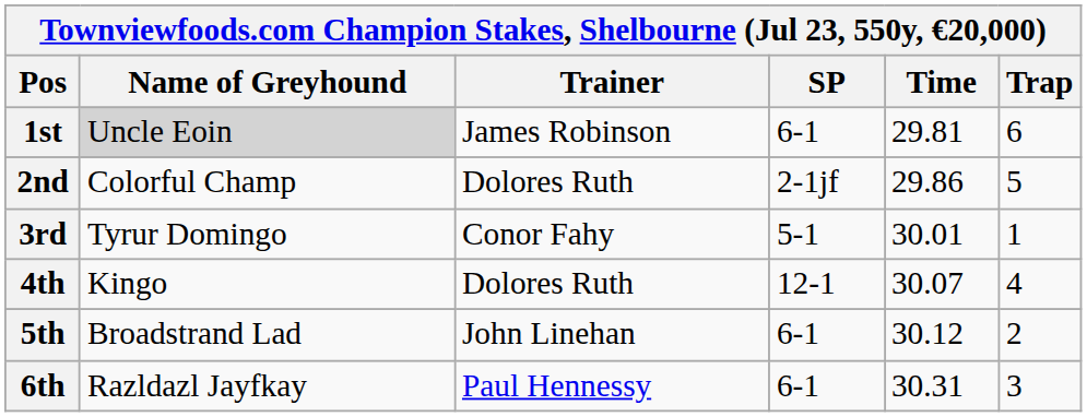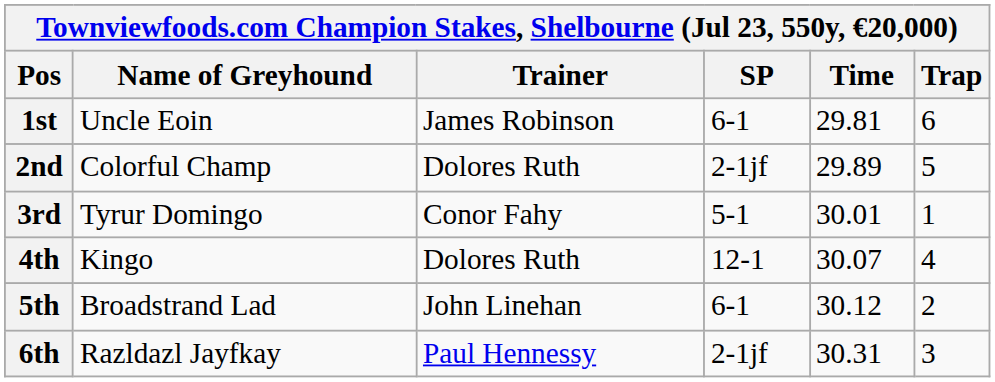 <table class="wikitable">
 <tr>
 <th colspan="6"><a href='#'>Townviewfoods.com Champion Stakes</a>, <a href='#'>Shelbourne</a> (Jul 23, 550y, €20,000)</th>
 </tr>
 <tr>
 <th width=30>Pos</th>
 <th width=180>Name of Greyhound</th>
 <th width=150>Trainer</th>
 <th width=50>SP</th>
 <th width=50>Time</th>
 <th width=30>Trap</th>
 </tr>
 <tr>
 <th>1st</th>
-<td style="background: lightgrey;">Uncle Eoin</td>
+<td>Uncle Eoin</td>
 <td>James Robinson</td>
 <td>6-1</td>
 <td>29.81</td>
 <td>6</td>
 </tr>
 <tr>
 <th>2nd</th>
 <td>Colorful Champ</td>
 <td>Dolores Ruth</td>
 <td>2-1jf</td>
-<td>29.86</td>
+<td>29.89</td>
 <td>5</td>
 </tr>
 <tr>
 <th>3rd</th>
 <td>Tyrur Domingo</td>
 <td>Conor Fahy</td>
 <td>5-1</td>
 <td>30.01</td>
 <td>1</td>
 </tr>
 <tr>
 <th>4th</th>
 <td>Kingo</td>
 <td>Dolores Ruth</td>
 <td>12-1</td>
 <td>30.07</td>
 <td>4</td>
 </tr>
 <tr>
 <th>5th</th>
 <td>Broadstrand Lad</td>
 <td>John Linehan</td>
 <td>6-1</td>
 <td>30.12</td>
 <td>2</td>
 </tr>
 <tr>
 <th>6th</th>
 <td>Razldazl Jayfkay</td>
 <td><a href='#'>Paul Hennessy</a></td>
-<td>6-1</td>
+<td>2-1jf</td>
 <td>30.31</td>
 <td>3</td>
 </tr>
 </table>
